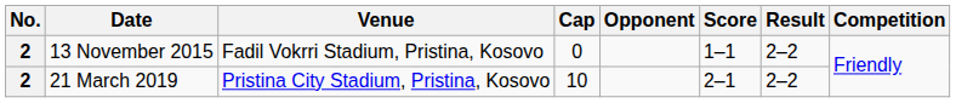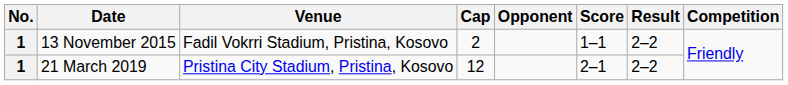 <table class="wikitable sortable plainrowheaders">
 <tr>
 <th scope=col>No.</th>
 <th scope=col data-sort-type=date>Date</th>
 <th scope=col>Venue</th>
 <th scope=col>Cap</th>
 <th scope=col>Opponent</th>
 <th scope=col>Score</th>
 <th scope=col>Result</th>
 <th scope=col>Competition</th>
 </tr>
 <tr>
-<th scope=row>2</th>
+<th scope=row>1</th>
 <td>13 November 2015</td>
 <td>Fadil Vokrri Stadium, Pristina, Kosovo</td>
-<td align=center>0</td>
+<td align=center>2</td>
 <td></td>
 <td>1–1</td>
 <td>2–2</td>
 <td rowspan=2><a href='#'>Friendly</a></td>
 </tr>
 <tr>
-<th scope=row>2</th>
+<th scope=row>1</th>
 <td>21 March 2019</td>
 <td><a href='#'>Pristina City Stadium</a>, <a href='#'>Pristina</a>, Kosovo</td>
-<td align=center>10</td>
+<td align=center>12</td>
 <td></td>
 <td>2–1</td>
 <td>2–2</td>
 </tr>
 </table>
